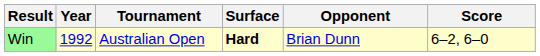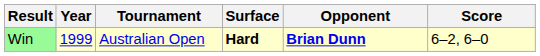 <table class="sortable wikitable">
 <tr>
 <th style="width:40px;">Result</th>
 <th style="width:30px;">Year</th>
 <th style="width:130px;">Tournament</th>
 <th style="width:50px;">Surface</th>
 <th style="width:150px;">Opponent</th>
 <th style="width:110px;" class="unsortable">Score</th>
 </tr>
 <tr style="background:#ffffcc;">
 <td style="background:#98fb98;">Win</td>
-<td><a href='#'>1992</a></td>
+<td><a href='#'>1999</a></td>
 <td><a href='#'>Australian Open</a></td>
 <td><strong>Hard</strong></td>
-<td> <a href='#'>Brian Dunn</a></td>
+<td><strong> <a href='#'>Brian Dunn</a></strong></td>
 <td>6–2, 6–0</td>
 </tr>
 </table>
